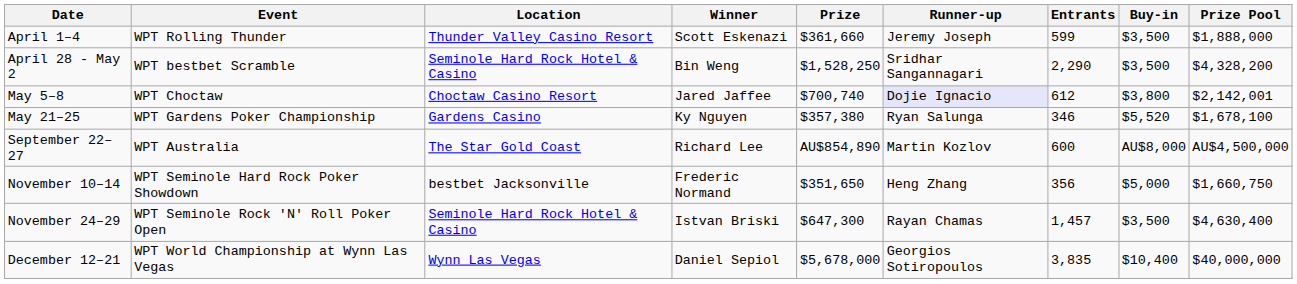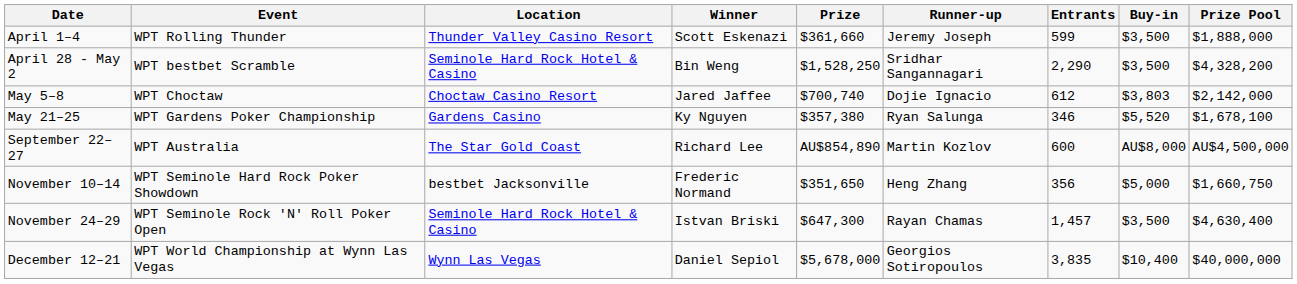 <table class="wikitable">
 <tr>
 <th>Date</th>
 <th>Event</th>
 <th>Location</th>
 <th>Winner</th>
 <th>Prize</th>
 <th>Runner-up</th>
 <th>Entrants</th>
 <th>Buy-in</th>
 <th>Prize Pool</th>
 </tr>
 <tr>
 <td>April 1–4</td>
 <td>WPT Rolling Thunder</td>
 <td><a href='#'>Thunder Valley Casino Resort</a></td>
 <td>Scott Eskenazi</td>
 <td>$361,660</td>
 <td>Jeremy Joseph</td>
 <td>599</td>
 <td>$3,500</td>
 <td>$1,888,000</td>
 </tr>
 <tr>
 <td>April 28 - May 2</td>
 <td>WPT bestbet Scramble</td>
 <td><a href='#'>Seminole Hard Rock Hotel & Casino</a></td>
 <td>Bin Weng</td>
 <td>$1,528,250</td>
 <td>Sridhar Sangannagari</td>
 <td>2,290</td>
 <td>$3,500</td>
 <td>$4,328,200</td>
 </tr>
 <tr>
 <td>May 5–8</td>
 <td>WPT Choctaw</td>
 <td><a href='#'>Choctaw Casino Resort</a></td>
 <td>Jared Jaffee</td>
 <td>$700,740</td>
-<td style="background: lavender;">Dojie Ignacio</td>
+<td>Dojie Ignacio</td>
 <td>612</td>
-<td>$3,800</td>
-<td>$2,142,001</td>
+<td>$3,803</td>
+<td>$2,142,000</td>
 </tr>
 <tr>
 <td>May 21–25</td>
 <td>WPT Gardens Poker Championship</td>
 <td><a href='#'>Gardens Casino</a></td>
 <td>Ky Nguyen</td>
 <td>$357,380</td>
 <td>Ryan Salunga</td>
 <td>346</td>
 <td>$5,520</td>
 <td>$1,678,100</td>
 </tr>
 <tr>
 <td>September 22–27</td>
 <td>WPT Australia</td>
 <td><a href='#'>The Star Gold Coast</a></td>
 <td>Richard Lee</td>
 <td>AU$854,890</td>
 <td>Martin Kozlov</td>
 <td>600</td>
 <td>AU$8,000</td>
 <td>AU$4,500,000</td>
 </tr>
 <tr>
 <td>November 10–14</td>
 <td>WPT Seminole Hard Rock Poker Showdown</td>
 <td>bestbet Jacksonville</td>
 <td>Frederic Normand</td>
 <td>$351,650</td>
 <td>Heng Zhang</td>
 <td>356</td>
 <td>$5,000</td>
 <td>$1,660,750</td>
 </tr>
 <tr>
 <td>November 24–29</td>
 <td>WPT Seminole Rock 'N' Roll Poker Open</td>
 <td><a href='#'>Seminole Hard Rock Hotel & Casino</a></td>
 <td>Istvan Briski</td>
 <td>$647,300</td>
 <td>Rayan Chamas</td>
 <td>1,457</td>
 <td>$3,500</td>
 <td>$4,630,400</td>
 </tr>
 <tr>
 <td>December 12–21</td>
 <td>WPT World Championship at Wynn Las Vegas</td>
 <td><a href='#'>Wynn Las Vegas</a></td>
 <td>Daniel Sepiol</td>
 <td>$5,678,000</td>
 <td>Georgios Sotiropoulos</td>
 <td>3,835</td>
 <td>$10,400</td>
 <td>$40,000,000</td>
 </tr>
 </table>
